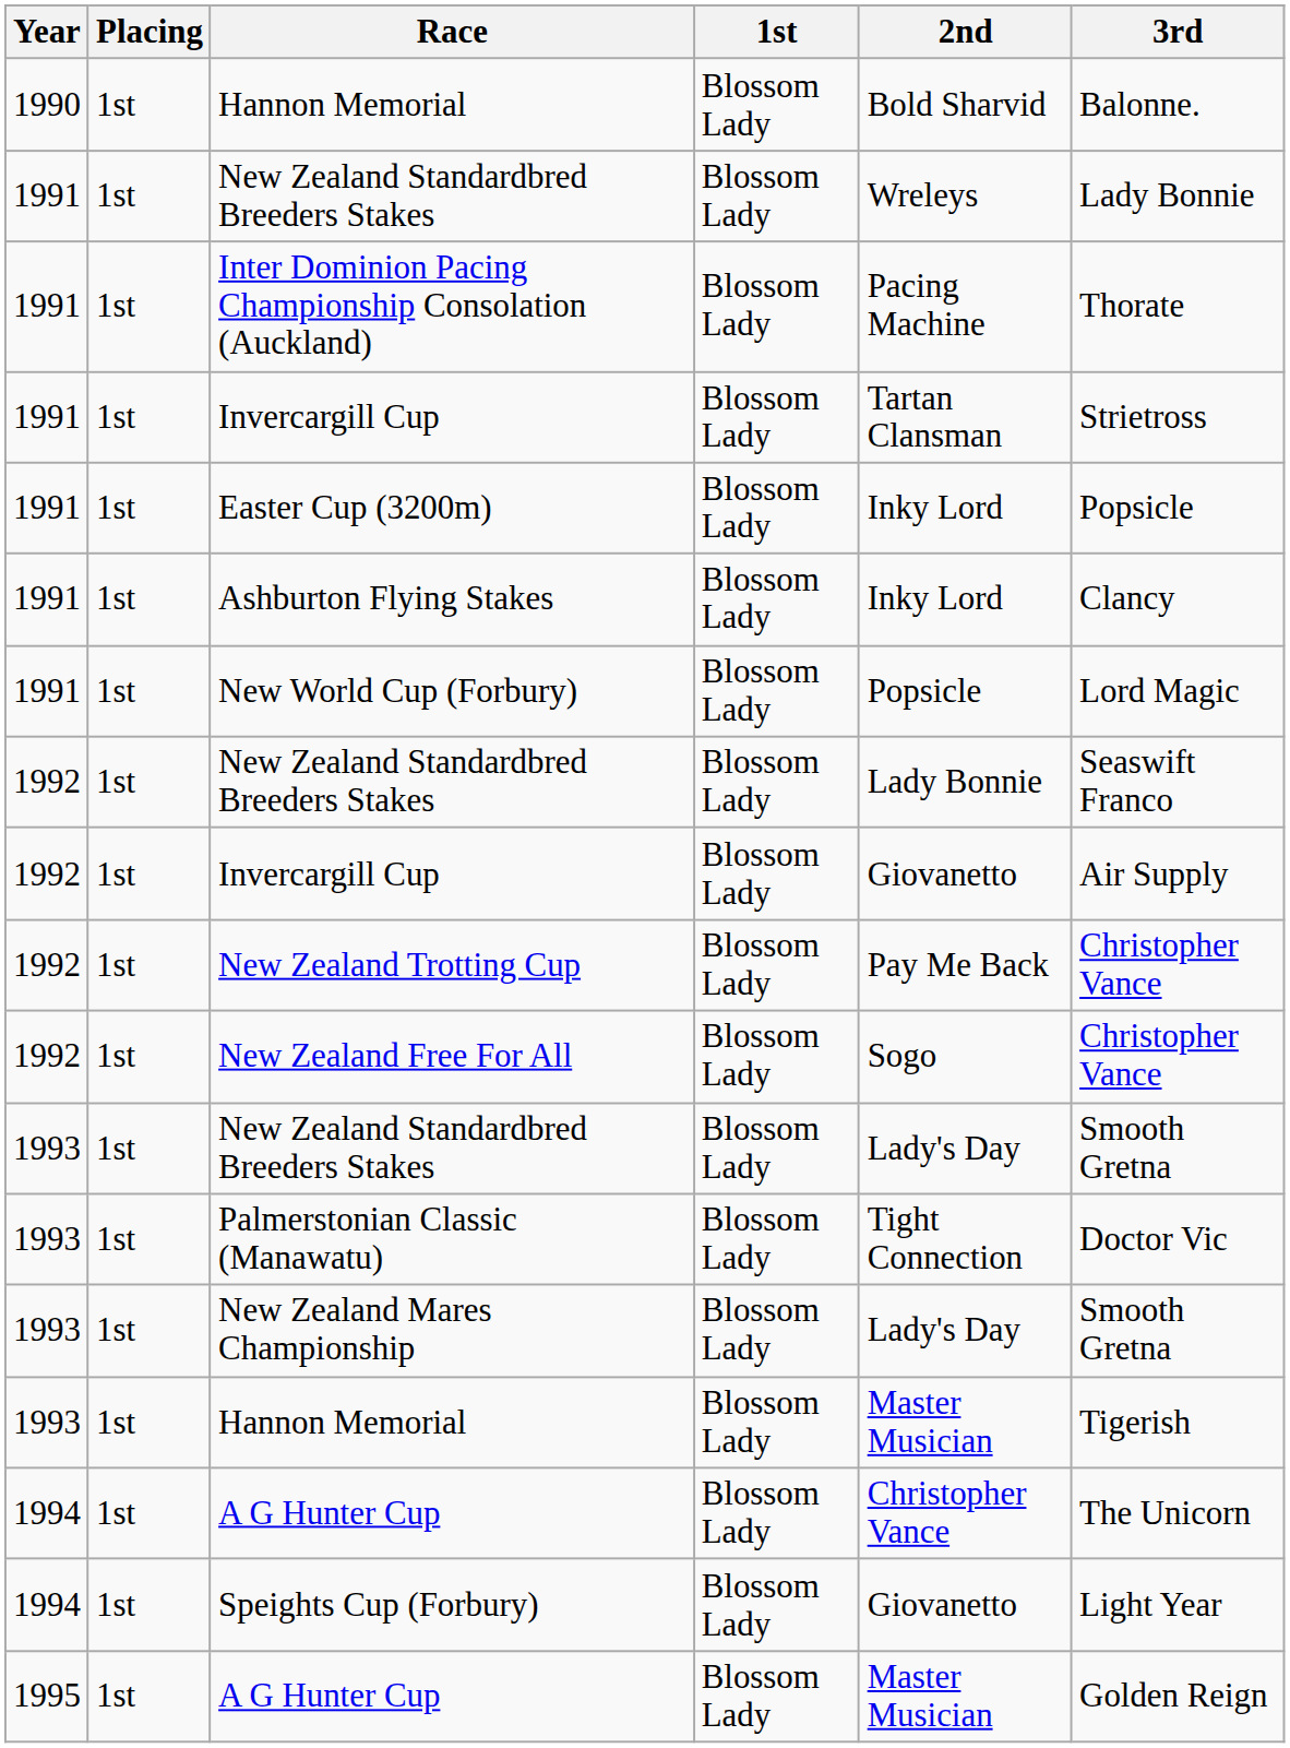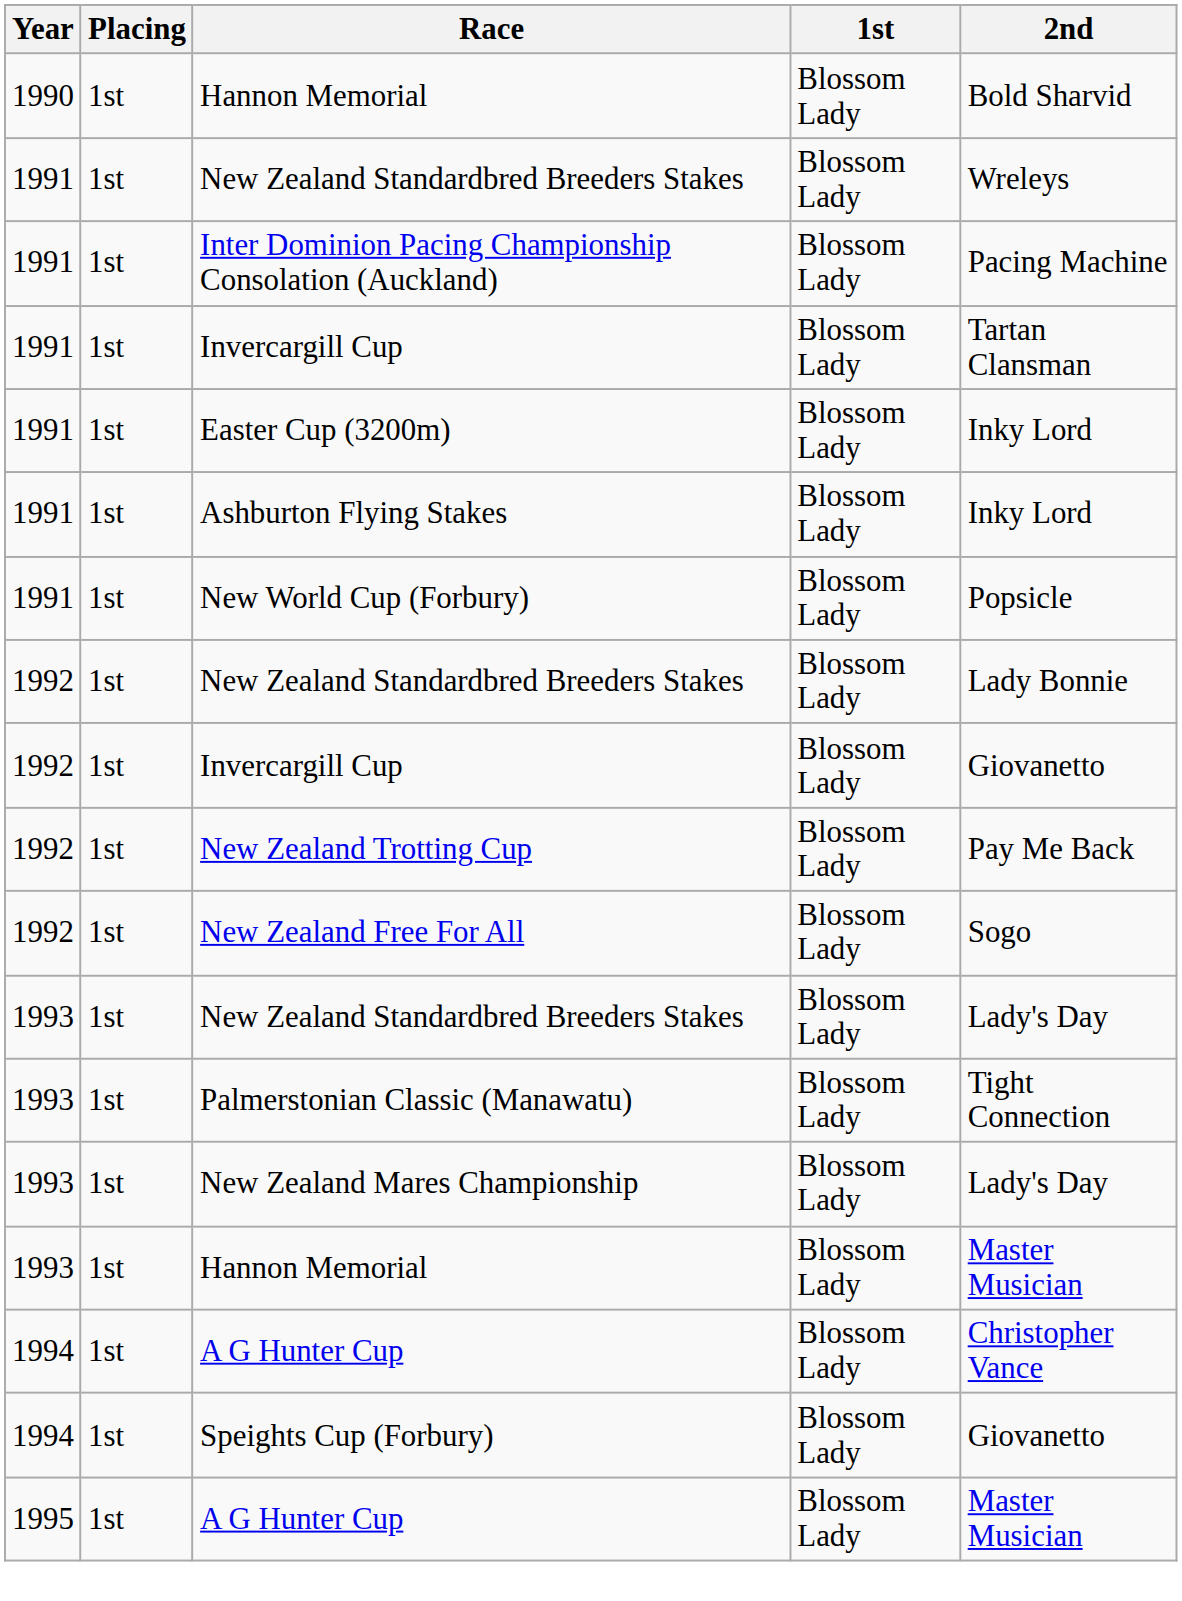 <table class="sortable wikitable">
 <tr>
 <th>Year</th>
 <th>Placing</th>
 <th>Race</th>
 <th>1st</th>
 <th>2nd</th>
-<th>3rd</th>
 </tr>
 <tr>
 <td>1990</td>
 <td>1st</td>
 <td>Hannon Memorial</td>
 <td>Blossom Lady</td>
 <td>Bold Sharvid</td>
-<td>Balonne.</td>
 </tr>
 <tr>
 <td>1991</td>
 <td>1st</td>
 <td>New Zealand Standardbred Breeders Stakes</td>
 <td>Blossom Lady</td>
 <td>Wreleys</td>
-<td>Lady Bonnie</td>
 </tr>
 <tr>
 <td>1991</td>
 <td>1st</td>
 <td><a href='#'>Inter Dominion Pacing Championship</a> Consolation (Auckland)</td>
 <td>Blossom Lady</td>
 <td>Pacing Machine</td>
-<td>Thorate</td>
 </tr>
 <tr>
 <td>1991</td>
 <td>1st</td>
 <td>Invercargill Cup</td>
 <td>Blossom Lady</td>
 <td>Tartan Clansman</td>
-<td>Strietross</td>
 </tr>
 <tr>
 <td>1991</td>
 <td>1st</td>
 <td>Easter Cup (3200m)</td>
 <td>Blossom Lady</td>
 <td>Inky Lord</td>
-<td>Popsicle</td>
 </tr>
 <tr>
 <td>1991</td>
 <td>1st</td>
 <td>Ashburton Flying Stakes</td>
 <td>Blossom Lady</td>
 <td>Inky Lord</td>
-<td>Clancy</td>
 </tr>
 <tr>
 <td>1991</td>
 <td>1st</td>
 <td>New World Cup (Forbury)</td>
 <td>Blossom Lady</td>
 <td>Popsicle</td>
-<td>Lord Magic</td>
 </tr>
 <tr>
 <td>1992</td>
 <td>1st</td>
 <td>New Zealand Standardbred Breeders Stakes</td>
 <td>Blossom Lady</td>
 <td>Lady Bonnie</td>
-<td>Seaswift Franco</td>
 </tr>
 <tr>
 <td>1992</td>
 <td>1st</td>
 <td>Invercargill Cup</td>
 <td>Blossom Lady</td>
 <td>Giovanetto</td>
-<td>Air Supply</td>
 </tr>
 <tr>
 <td>1992</td>
 <td>1st</td>
 <td><a href='#'>New Zealand Trotting Cup</a></td>
 <td>Blossom Lady</td>
 <td>Pay Me Back</td>
-<td><a href='#'>Christopher Vance</a></td>
 </tr>
 <tr>
 <td>1992</td>
 <td>1st</td>
 <td><a href='#'>New Zealand Free For All</a></td>
 <td>Blossom Lady</td>
 <td>Sogo</td>
-<td><a href='#'>Christopher Vance</a></td>
 </tr>
 <tr>
 <td>1993</td>
 <td>1st</td>
 <td>New Zealand Standardbred Breeders Stakes</td>
 <td>Blossom Lady</td>
 <td>Lady's Day</td>
-<td>Smooth Gretna</td>
 </tr>
 <tr>
 <td>1993</td>
 <td>1st</td>
 <td>Palmerstonian Classic (Manawatu)</td>
 <td>Blossom Lady</td>
 <td>Tight Connection</td>
-<td>Doctor Vic</td>
 </tr>
 <tr>
 <td>1993</td>
 <td>1st</td>
 <td>New Zealand Mares Championship</td>
 <td>Blossom Lady</td>
 <td>Lady's Day</td>
-<td>Smooth Gretna</td>
 </tr>
 <tr>
 <td>1993</td>
 <td>1st</td>
 <td>Hannon Memorial</td>
 <td>Blossom Lady</td>
 <td><a href='#'>Master Musician</a></td>
-<td>Tigerish</td>
 </tr>
 <tr>
 <td>1994</td>
 <td>1st</td>
 <td><a href='#'>A G Hunter Cup</a></td>
 <td>Blossom Lady</td>
 <td><a href='#'>Christopher Vance</a></td>
-<td>The Unicorn</td>
 </tr>
 <tr>
 <td>1994</td>
 <td>1st</td>
 <td>Speights Cup (Forbury)</td>
 <td>Blossom Lady</td>
 <td>Giovanetto</td>
-<td>Light Year</td>
 </tr>
 <tr>
 <td>1995</td>
 <td>1st</td>
 <td><a href='#'>A G Hunter Cup</a></td>
 <td>Blossom Lady</td>
 <td><a href='#'>Master Musician</a></td>
-<td>Golden Reign</td>
 </tr>
 </table>
